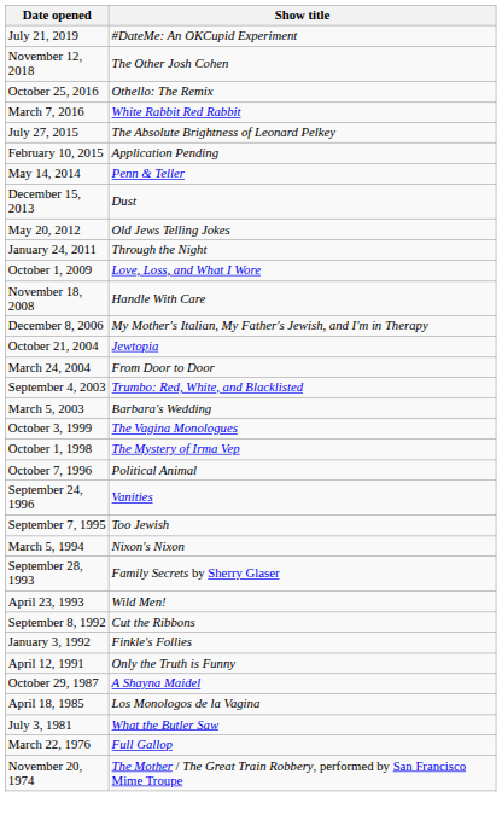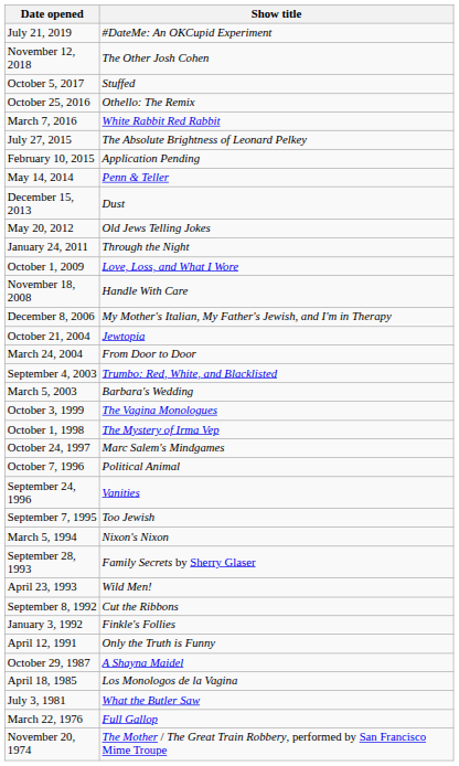 <table class="wikitable">
 <tr>
 <th>Date opened</th>
 <th>Show title</th>
 </tr>
 <tr>
 <td>July 21, 2019</td>
 <td><em>#DateMe: An OKCupid Experiment</em></td>
 </tr>
 <tr>
 <td>November 12, 2018</td>
 <td><em>The Other Josh Cohen</em></td>
+</tr>
+<tr>
+<td>October 5, 2017</td>
+<td><em>Stuffed</em></td>
 </tr>
 <tr>
 <td>October 25, 2016</td>
 <td><em>Othello: The Remix</em></td>
 </tr>
 <tr>
 <td>March 7, 2016</td>
 <td><em><a href='#'>White Rabbit Red Rabbit</a></em></td>
 </tr>
 <tr>
 <td>July 27, 2015</td>
 <td><em>The Absolute Brightness of Leonard Pelkey</em></td>
 </tr>
 <tr>
 <td>February 10, 2015</td>
 <td><em>Application Pending</em></td>
 </tr>
 <tr>
 <td>May 14, 2014</td>
 <td><em><a href='#'>Penn & Teller</a></em></td>
 </tr>
 <tr>
 <td>December 15, 2013</td>
 <td><em>Dust</em></td>
 </tr>
 <tr>
 <td>May 20, 2012</td>
 <td><em>Old Jews Telling Jokes</em></td>
 </tr>
 <tr>
 <td>January 24, 2011</td>
 <td><em>Through the Night</em></td>
 </tr>
 <tr>
 <td>October 1, 2009</td>
 <td><em><a href='#'>Love, Loss, and What I Wore</a></em></td>
 </tr>
 <tr>
 <td>November 18, 2008</td>
 <td><em>Handle With Care</em></td>
 </tr>
 <tr>
 <td>December 8, 2006</td>
 <td><em>My Mother's Italian, My Father's Jewish, and I'm in Therapy</em></td>
 </tr>
 <tr>
 <td>October 21, 2004</td>
 <td><em><a href='#'>Jewtopia</a></em></td>
 </tr>
 <tr>
 <td>March 24, 2004</td>
 <td><em>From Door to Door</em></td>
 </tr>
 <tr>
 <td>September 4, 2003</td>
 <td><em><a href='#'>Trumbo: Red, White, and Blacklisted</a></em></td>
 </tr>
 <tr>
 <td>March 5, 2003</td>
 <td><em>Barbara's Wedding</em></td>
 </tr>
 <tr>
 <td>October 3, 1999</td>
 <td><em><a href='#'>The Vagina Monologues</a></em></td>
 </tr>
 <tr>
 <td>October 1, 1998</td>
 <td><em><a href='#'>The Mystery of Irma Vep</a></em></td>
 </tr>
 <tr>
+<td>October 24, 1997</td>
+<td><em>Marc Salem's Mindgames</em></td>
+</tr>
+<tr>
 <td>October 7, 1996</td>
 <td><em>Political Animal</em></td>
 </tr>
 <tr>
 <td>September 24, 1996</td>
 <td><em><a href='#'>Vanities</a></em></td>
 </tr>
 <tr>
 <td>September 7, 1995</td>
 <td><em>Too Jewish</em></td>
 </tr>
 <tr>
 <td>March 5, 1994</td>
 <td><em>Nixon's Nixon</em></td>
 </tr>
 <tr>
 <td>September 28, 1993</td>
 <td><em>Family Secrets</em> by <a href='#'>Sherry Glaser</a></td>
 </tr>
 <tr>
 <td>April 23, 1993</td>
 <td><em>Wild Men!</em></td>
 </tr>
 <tr>
 <td>September 8, 1992</td>
 <td><em>Cut the Ribbons</em></td>
 </tr>
 <tr>
 <td>January 3, 1992</td>
 <td><em>Finkle's Follies</em></td>
 </tr>
 <tr>
 <td>April 12, 1991</td>
 <td><em>Only the Truth is Funny</em></td>
 </tr>
 <tr>
 <td>October 29, 1987</td>
 <td><em><a href='#'>A Shayna Maidel</a></em></td>
 </tr>
 <tr>
 <td>April 18, 1985</td>
 <td><em>Los Monologos de la Vagina</em></td>
 </tr>
 <tr>
 <td>July 3, 1981</td>
 <td><em><a href='#'>What the Butler Saw</a></em></td>
 </tr>
 <tr>
 <td>March 22, 1976</td>
 <td><em><a href='#'>Full Gallop</a></em></td>
 </tr>
 <tr>
 <td>November 20, 1974</td>
 <td><em><a href='#'>The Mother</a></em> / <em>The Great Train Robbery</em>, performed by <a href='#'>San Francisco Mime Troupe</a></td>
 </tr>
 </table>
